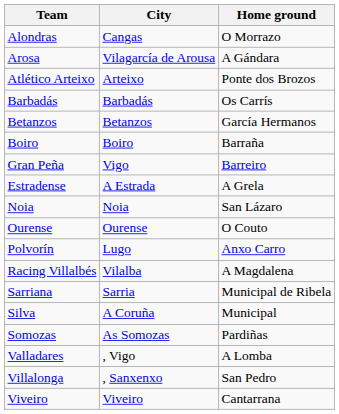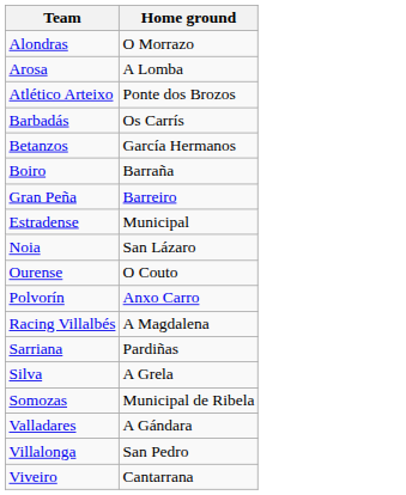 <table class="wikitable sortable">
 <tr>
 <th>Team</th>
-<th>City</th>
 <th>Home ground</th>
 </tr>
 <tr>
 <td><a href='#'>Alondras</a></td>
-<td><a href='#'>Cangas</a></td>
 <td>O Morrazo</td>
 </tr>
 <tr>
 <td><a href='#'>Arosa</a></td>
-<td><a href='#'>Vilagarcía de Arousa</a></td>
-<td>A Gándara</td>
+<td>A Lomba</td>
 </tr>
 <tr>
 <td><a href='#'>Atlético Arteixo</a></td>
-<td><a href='#'>Arteixo</a></td>
 <td>Ponte dos Brozos</td>
 </tr>
 <tr>
-<td><a href='#'>Barbadás</a></td>
 <td><a href='#'>Barbadás</a></td>
 <td>Os Carrís</td>
 </tr>
 <tr>
 <td><a href='#'>Betanzos</a></td>
-<td><a href='#'>Betanzos</a></td>
 <td>García Hermanos</td>
 </tr>
 <tr>
-<td><a href='#'>Boiro</a></td>
 <td><a href='#'>Boiro</a></td>
 <td>Barraña</td>
 </tr>
 <tr>
 <td><a href='#'>Gran Peña</a></td>
-<td><a href='#'>Vigo</a></td>
 <td><a href='#'>Barreiro</a></td>
 </tr>
 <tr>
 <td><a href='#'>Estradense</a></td>
-<td><a href='#'>A Estrada</a></td>
-<td>A Grela</td>
+<td>Municipal</td>
 </tr>
 <tr>
-<td><a href='#'>Noia</a></td>
 <td><a href='#'>Noia</a></td>
 <td>San Lázaro</td>
 </tr>
 <tr>
 <td><a href='#'>Ourense</a></td>
-<td><a href='#'>Ourense</a></td>
 <td>O Couto</td>
 </tr>
 <tr>
 <td><a href='#'>Polvorín</a></td>
-<td><a href='#'>Lugo</a></td>
 <td><a href='#'>Anxo Carro</a></td>
 </tr>
 <tr>
 <td><a href='#'>Racing Villalbés</a></td>
-<td><a href='#'>Vilalba</a></td>
 <td>A Magdalena</td>
 </tr>
 <tr>
 <td><a href='#'>Sarriana</a></td>
-<td><a href='#'>Sarria</a></td>
+<td>Pardiñas</td>
+</tr>
+<tr>
+<td><a href='#'>Silva</a></td>
+<td>A Grela</td>
+</tr>
+<tr>
+<td><a href='#'>Somozas</a></td>
 <td>Municipal de Ribela</td>
 </tr>
 <tr>
-<td><a href='#'>Silva</a></td>
-<td><a href='#'>A Coruña</a></td>
-<td>Municipal</td>
-</tr>
-<tr>
-<td><a href='#'>Somozas</a></td>
-<td><a href='#'>As Somozas</a></td>
-<td>Pardiñas</td>
-</tr>
-<tr>
 <td><a href='#'>Valladares</a></td>
-<td>, Vigo</td>
-<td>A Lomba</td>
+<td>A Gándara</td>
 </tr>
 <tr>
 <td><a href='#'>Villalonga</a></td>
-<td>, <a href='#'>Sanxenxo</a></td>
 <td>San Pedro</td>
 </tr>
 <tr>
 <td><a href='#'>Viveiro</a></td>
-<td><a href='#'>Viveiro</a></td>
 <td>Cantarrana</td>
 </tr>
 </table>
